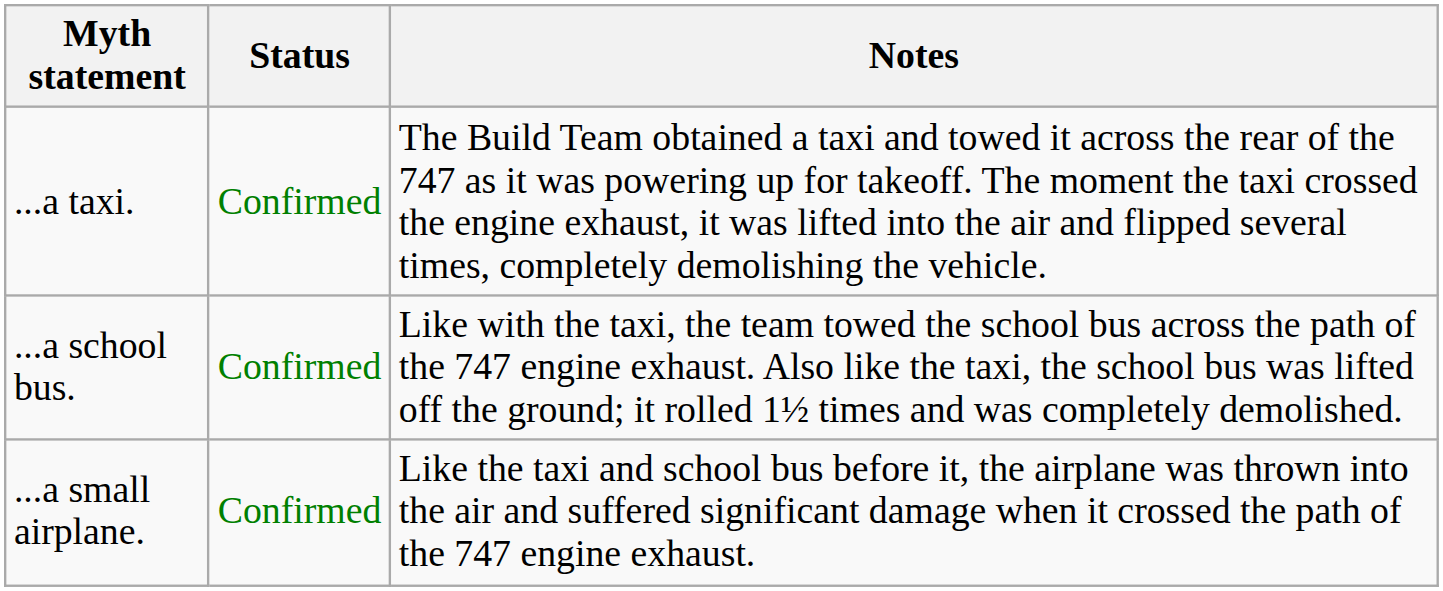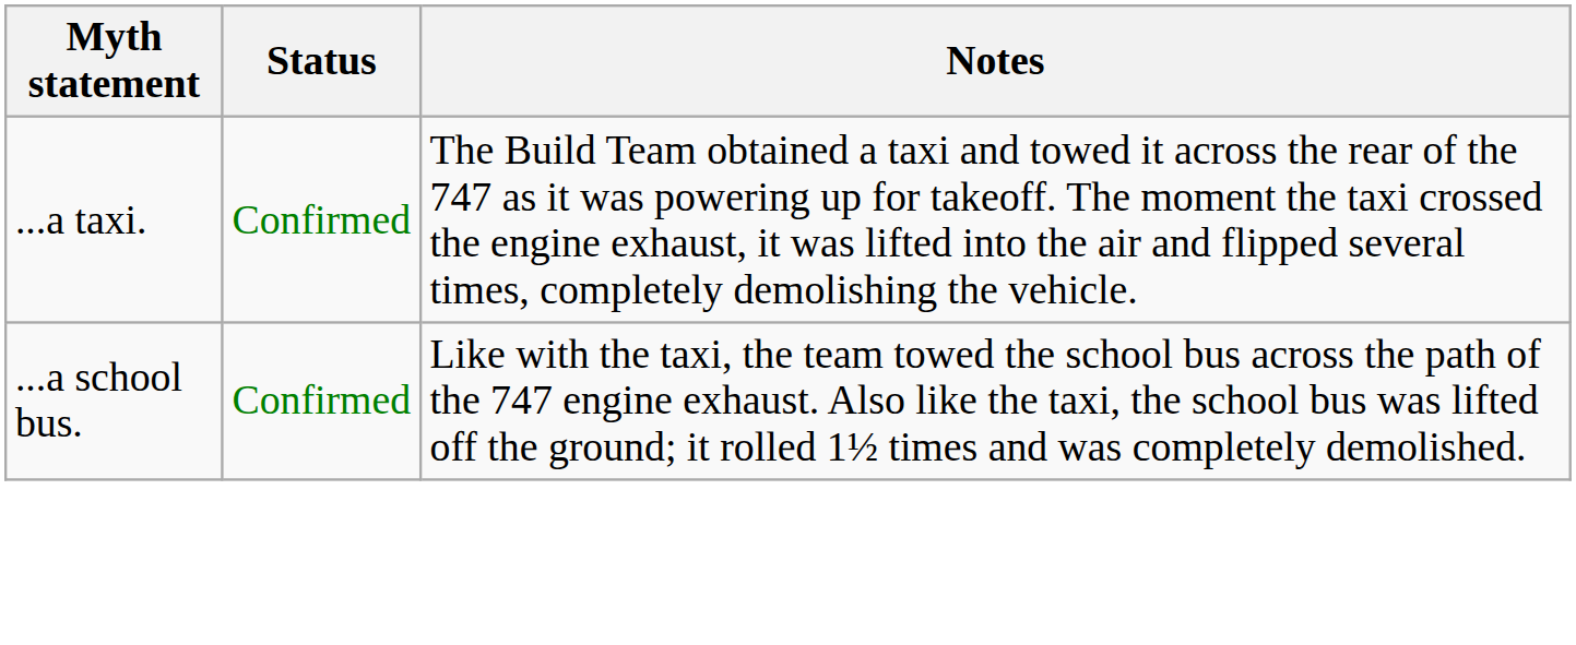 <table class="wikitable plainrowheaders">
 <tr>
 <th>Myth statement</th>
 <th>Status</th>
 <th>Notes</th>
 </tr>
 <tr>
 <td>...a taxi.</td>
 <td style="color:green">Confirmed</td>
 <td>The Build Team obtained a taxi and towed it across the rear of the 747 as it was powering up for takeoff. The moment the taxi crossed the engine exhaust, it was lifted into the air and flipped several times, completely demolishing the vehicle.</td>
 </tr>
 <tr>
 <td>...a school bus.</td>
 <td style="color:green">Confirmed</td>
 <td>Like with the taxi, the team towed the school bus across the path of the 747 engine exhaust. Also like the taxi, the school bus was lifted off the ground; it rolled 1½ times and was completely demolished.</td>
 </tr>
-<tr>
-<td>...a small airplane.</td>
-<td style="color:green">Confirmed</td>
-<td>Like the taxi and school bus before it, the airplane was thrown into the air and suffered significant damage when it crossed the path of the 747 engine exhaust.</td>
-</tr>
 </table>
